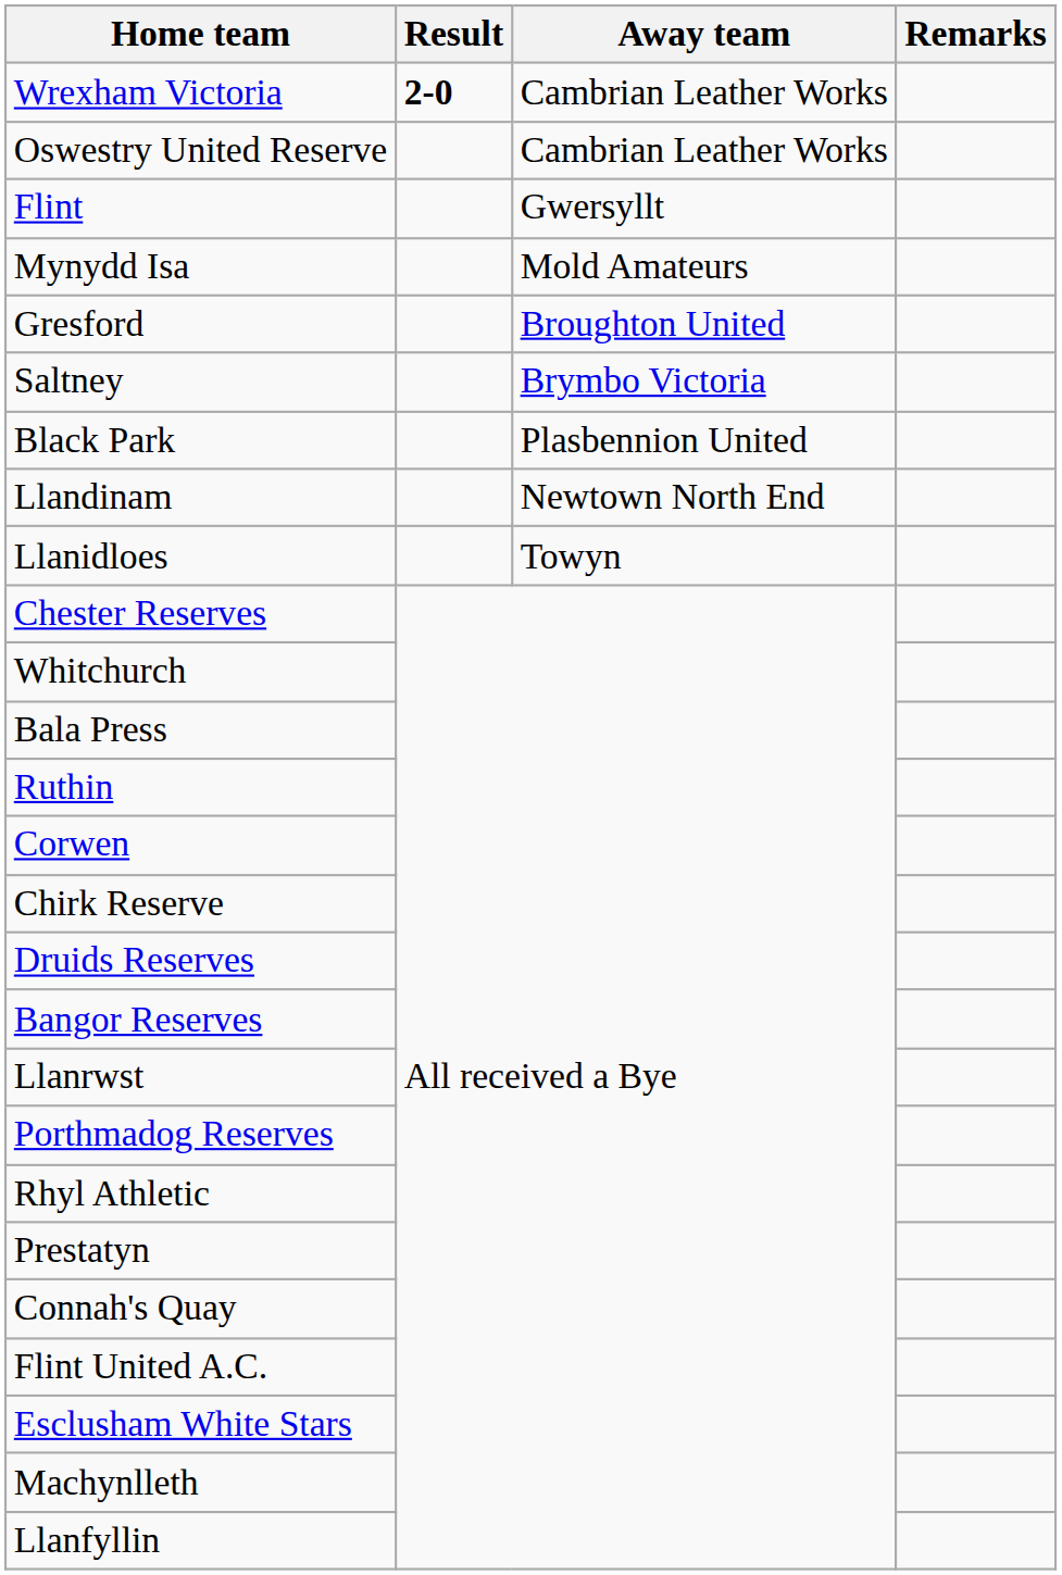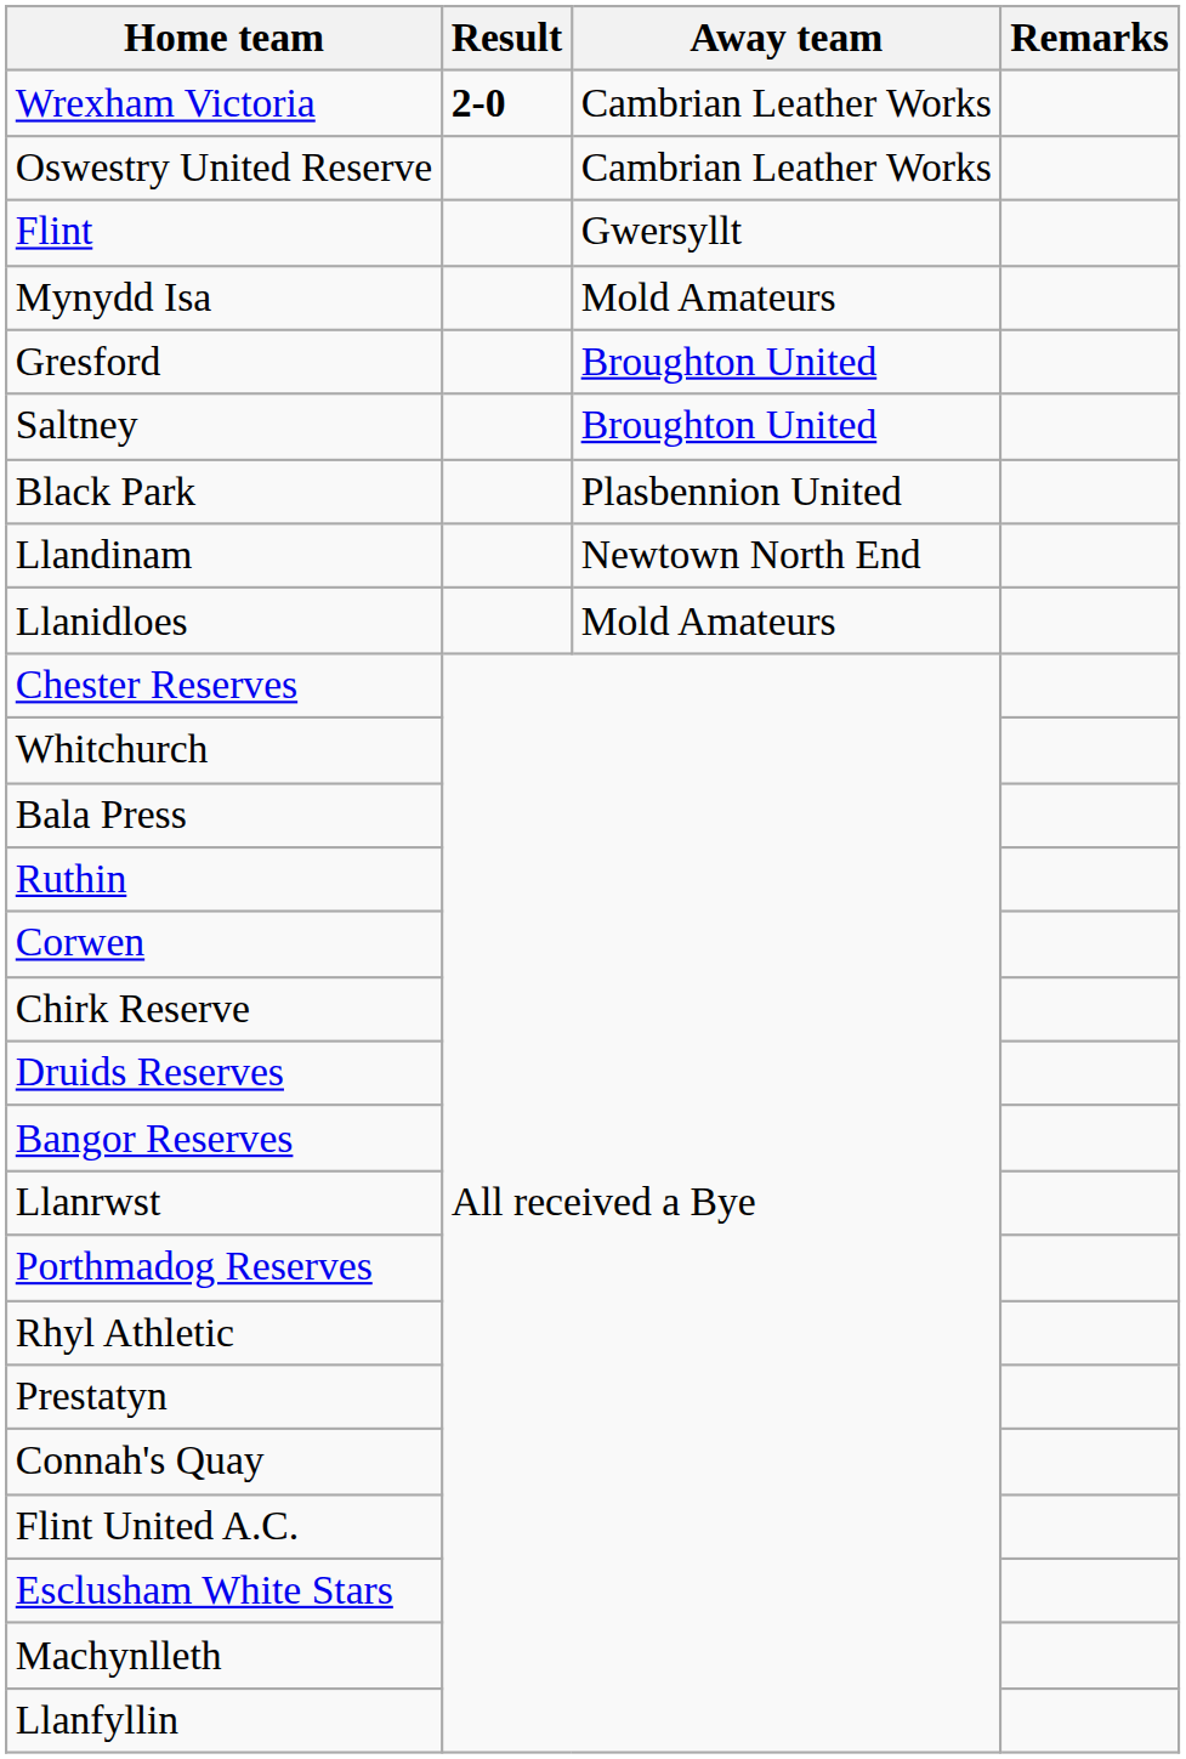 <table class="wikitable">
 <tr>
 <th>Home team</th>
 <th>Result</th>
 <th>Away team</th>
 <th>Remarks</th>
 </tr>
 <tr>
 <td><a href='#'>Wrexham Victoria</a></td>
 <td><strong>2-0</strong></td>
 <td>Cambrian Leather Works</td>
 <td></td>
 </tr>
 <tr>
 <td> Oswestry United Reserve</td>
 <td></td>
 <td>Cambrian Leather Works</td>
 <td></td>
 </tr>
 <tr>
 <td><a href='#'>Flint</a></td>
 <td></td>
 <td>Gwersyllt</td>
 <td></td>
 </tr>
 <tr>
 <td>Mynydd Isa</td>
 <td></td>
 <td>Mold Amateurs</td>
 <td></td>
 </tr>
 <tr>
 <td>Gresford</td>
 <td></td>
 <td><a href='#'>Broughton United</a></td>
 <td></td>
 </tr>
 <tr>
 <td>Saltney</td>
 <td></td>
-<td><a href='#'>Brymbo Victoria</a></td>
+<td><a href='#'>Broughton United</a></td>
 <td></td>
 </tr>
 <tr>
 <td>Black Park</td>
 <td></td>
 <td>Plasbennion United</td>
 <td></td>
 </tr>
 <tr>
 <td>Llandinam</td>
 <td></td>
 <td>Newtown North End</td>
 <td></td>
 </tr>
 <tr>
 <td>Llanidloes</td>
 <td></td>
-<td>Towyn</td>
+<td>Mold Amateurs</td>
 <td></td>
 </tr>
 <tr>
 <td> <a href='#'>Chester Reserves</a></td>
 <td colspan="2" rowspan="17">All received a Bye</td>
 <td></td>
 </tr>
 <tr>
 <td> Whitchurch</td>
 <td></td>
 </tr>
 <tr>
 <td>Bala Press</td>
 <td></td>
 </tr>
 <tr>
 <td><a href='#'>Ruthin</a></td>
 <td></td>
 </tr>
 <tr>
 <td><a href='#'>Corwen</a></td>
 <td></td>
 </tr>
 <tr>
 <td>Chirk Reserve</td>
 <td></td>
 </tr>
 <tr>
 <td><a href='#'>Druids Reserves</a></td>
 <td></td>
 </tr>
 <tr>
 <td><a href='#'>Bangor Reserves</a></td>
 <td></td>
 </tr>
 <tr>
 <td>Llanrwst</td>
 <td></td>
 </tr>
 <tr>
 <td><a href='#'>Porthmadog Reserves</a></td>
 <td></td>
 </tr>
 <tr>
 <td>Rhyl Athletic</td>
 <td></td>
 </tr>
 <tr>
 <td>Prestatyn</td>
 <td></td>
 </tr>
 <tr>
 <td>Connah's Quay</td>
 <td></td>
 </tr>
 <tr>
 <td>Flint United A.C.</td>
 <td></td>
 </tr>
 <tr>
 <td><a href='#'>Esclusham White Stars</a></td>
 <td></td>
 </tr>
 <tr>
 <td>Machynlleth</td>
 <td></td>
 </tr>
 <tr>
 <td>Llanfyllin</td>
 <td></td>
 </tr>
 </table>
